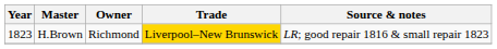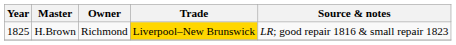 <table class=" wikitable">
 <tr>
 <th>Year</th>
 <th>Master</th>
 <th>Owner</th>
 <th>Trade</th>
 <th>Source & notes</th>
 </tr>
 <tr>
-<td>1823</td>
+<td>1825</td>
 <td>H.Brown</td>
 <td>Richmond</td>
 <td style="background: gold;">Liverpool–New Brunswick</td>
 <td><em>LR</em>; good repair 1816 & small repair 1823</td>
 </tr>
 <tr>
 </tr>
 </table>
